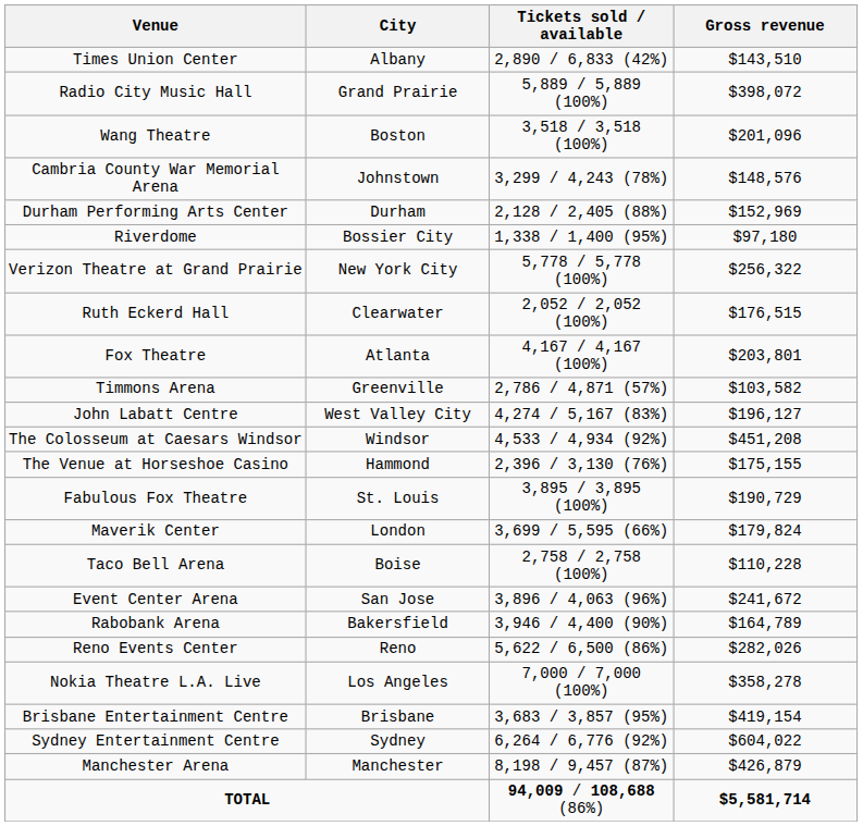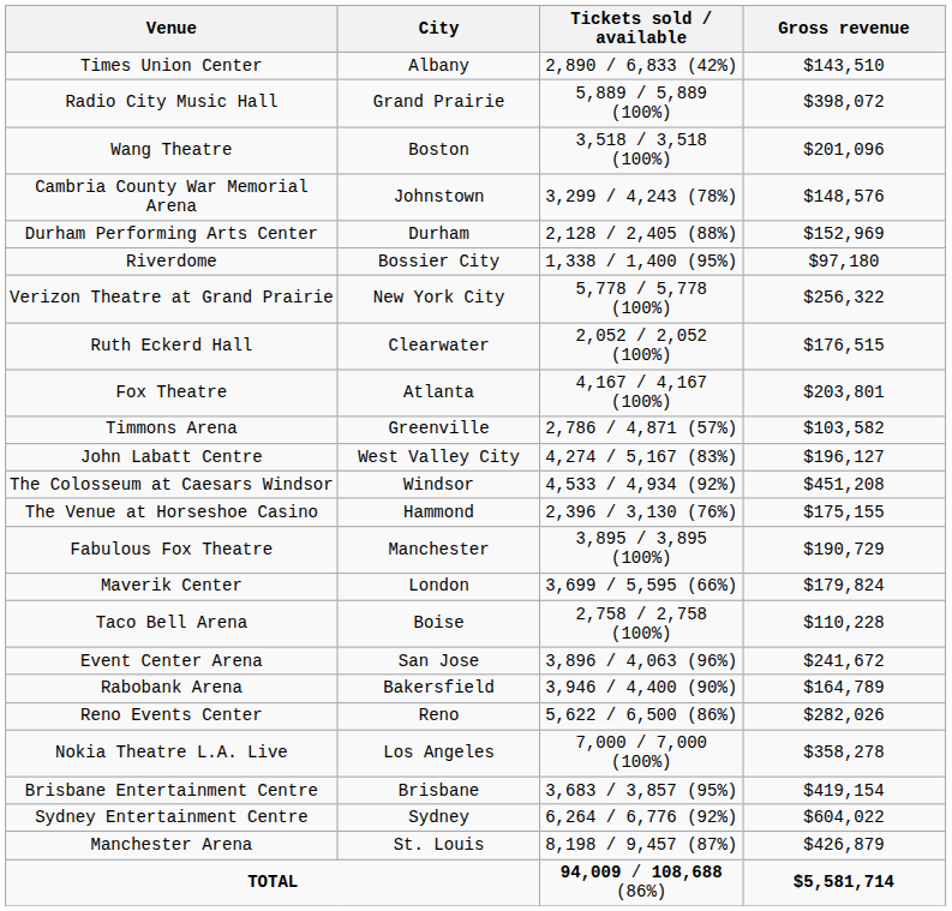 <table class="wikitable" style="text-align:center;">
 <tr>
 <th width="250">Venue</th>
 <th width="150">City</th>
 <th width="150">Tickets sold / available</th>
 <th width="150">Gross revenue</th>
 </tr>
 <tr>
 <td>Times Union Center</td>
 <td>Albany</td>
 <td>2,890 / 6,833 (42%)</td>
 <td>$143,510</td>
 </tr>
 <tr>
 <td>Radio City Music Hall</td>
 <td>Grand Prairie</td>
 <td>5,889 / 5,889 (100%)</td>
 <td>$398,072</td>
 </tr>
 <tr>
 <td>Wang Theatre</td>
 <td>Boston</td>
 <td>3,518 / 3,518 (100%)</td>
 <td>$201,096</td>
 </tr>
 <tr>
 <td>Cambria County War Memorial Arena</td>
 <td>Johnstown</td>
 <td>3,299 / 4,243 (78%)</td>
 <td>$148,576</td>
 </tr>
 <tr>
 <td>Durham Performing Arts Center</td>
 <td>Durham</td>
 <td>2,128 / 2,405 (88%)</td>
 <td>$152,969</td>
 </tr>
 <tr>
 <td>Riverdome</td>
 <td>Bossier City</td>
 <td>1,338 / 1,400 (95%)</td>
 <td>$97,180</td>
 </tr>
 <tr>
 <td>Verizon Theatre at Grand Prairie</td>
 <td>New York City</td>
 <td>5,778 / 5,778 (100%)</td>
 <td>$256,322</td>
 </tr>
 <tr>
 <td>Ruth Eckerd Hall</td>
 <td>Clearwater</td>
 <td>2,052 / 2,052 (100%)</td>
 <td>$176,515</td>
 </tr>
 <tr>
 <td>Fox Theatre</td>
 <td>Atlanta</td>
 <td>4,167 / 4,167 (100%)</td>
 <td>$203,801</td>
 </tr>
 <tr>
 <td>Timmons Arena</td>
 <td>Greenville</td>
 <td>2,786 / 4,871 (57%)</td>
 <td>$103,582</td>
 </tr>
 <tr>
 <td>John Labatt Centre</td>
 <td>West Valley City</td>
 <td>4,274 / 5,167 (83%)</td>
 <td>$196,127</td>
 </tr>
 <tr>
 <td>The Colosseum at Caesars Windsor</td>
 <td>Windsor</td>
 <td>4,533 / 4,934 (92%)</td>
 <td>$451,208</td>
 </tr>
 <tr>
 <td>The Venue at Horseshoe Casino</td>
 <td>Hammond</td>
 <td>2,396 / 3,130 (76%)</td>
 <td>$175,155</td>
 </tr>
 <tr>
 <td>Fabulous Fox Theatre</td>
-<td>St. Louis</td>
+<td>Manchester</td>
 <td>3,895 / 3,895 (100%)</td>
 <td>$190,729</td>
 </tr>
 <tr>
 <td>Maverik Center</td>
 <td>London</td>
 <td>3,699 / 5,595 (66%)</td>
 <td>$179,824</td>
 </tr>
 <tr>
 <td>Taco Bell Arena</td>
 <td>Boise</td>
 <td>2,758 / 2,758 (100%)</td>
 <td>$110,228</td>
 </tr>
 <tr>
 <td>Event Center Arena</td>
 <td>San Jose</td>
 <td>3,896 / 4,063 (96%)</td>
 <td>$241,672</td>
 </tr>
 <tr>
 <td>Rabobank Arena</td>
 <td>Bakersfield</td>
 <td>3,946 / 4,400 (90%)</td>
 <td>$164,789</td>
 </tr>
 <tr>
 <td>Reno Events Center</td>
 <td>Reno</td>
 <td>5,622 / 6,500 (86%)</td>
 <td>$282,026</td>
 </tr>
 <tr>
 <td>Nokia Theatre L.A. Live</td>
 <td>Los Angeles</td>
 <td>7,000 / 7,000 (100%)</td>
 <td>$358,278</td>
 </tr>
 <tr>
 <td>Brisbane Entertainment Centre</td>
 <td>Brisbane</td>
 <td>3,683 / 3,857 (95%)</td>
 <td>$419,154</td>
 </tr>
 <tr>
 <td>Sydney Entertainment Centre</td>
 <td>Sydney</td>
 <td>6,264 / 6,776 (92%)</td>
 <td>$604,022</td>
 </tr>
 <tr>
 <td>Manchester Arena</td>
-<td>Manchester</td>
+<td>St. Louis</td>
 <td>8,198 / 9,457 (87%)</td>
 <td>$426,879</td>
 </tr>
 <tr>
 <td colspan="2"><strong>TOTAL</strong></td>
 <td><strong>94,009</strong> / <strong>108,688</strong> (86%)</td>
 <td><strong>$5,581,714</strong></td>
 </tr>
 <tr>
 </tr>
 </table>
